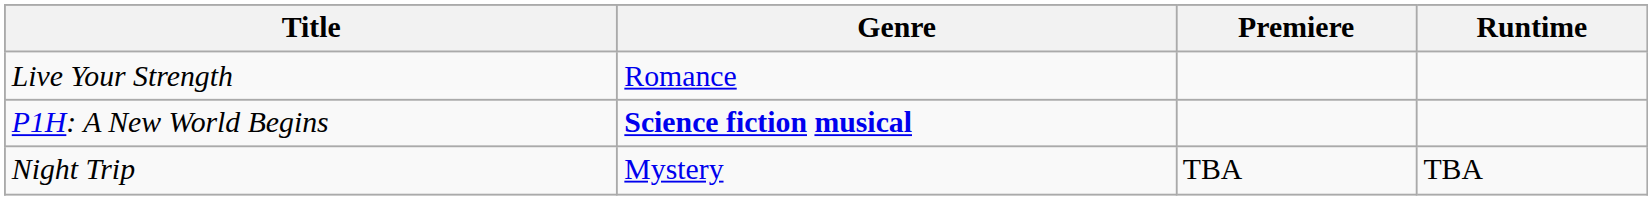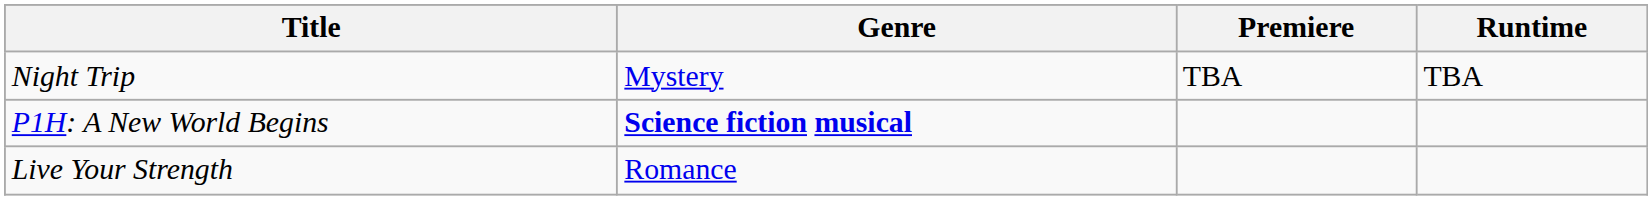 <table class="wikitable sortable" style="width:100%">
 <tr>
 <th>Title</th>
 <th>Genre</th>
 <th>Premiere</th>
 <th>Runtime</th>
 </tr>
 <tr>
-<td><em>Live Your Strength</em></td>
-<td><a href='#'>Romance</a></td>
-<td></td>
-<td></td>
+<td><em>Night Trip</em></td>
+<td><a href='#'>Mystery</a></td>
+<td>TBA</td>
+<td>TBA</td>
 </tr>
 <tr>
 <td><em><a href='#'>P1H</a>: A New World Begins</em></td>
 <td><strong><a href='#'>Science fiction</a> <a href='#'>musical</a></strong></td>
 <td></td>
 <td></td>
 </tr>
 <tr>
-<td><em>Night Trip</em></td>
-<td><a href='#'>Mystery</a></td>
-<td>TBA</td>
-<td>TBA</td>
+<td><em>Live Your Strength</em></td>
+<td><a href='#'>Romance</a></td>
+<td></td>
+<td></td>
 </tr>
 </table>
